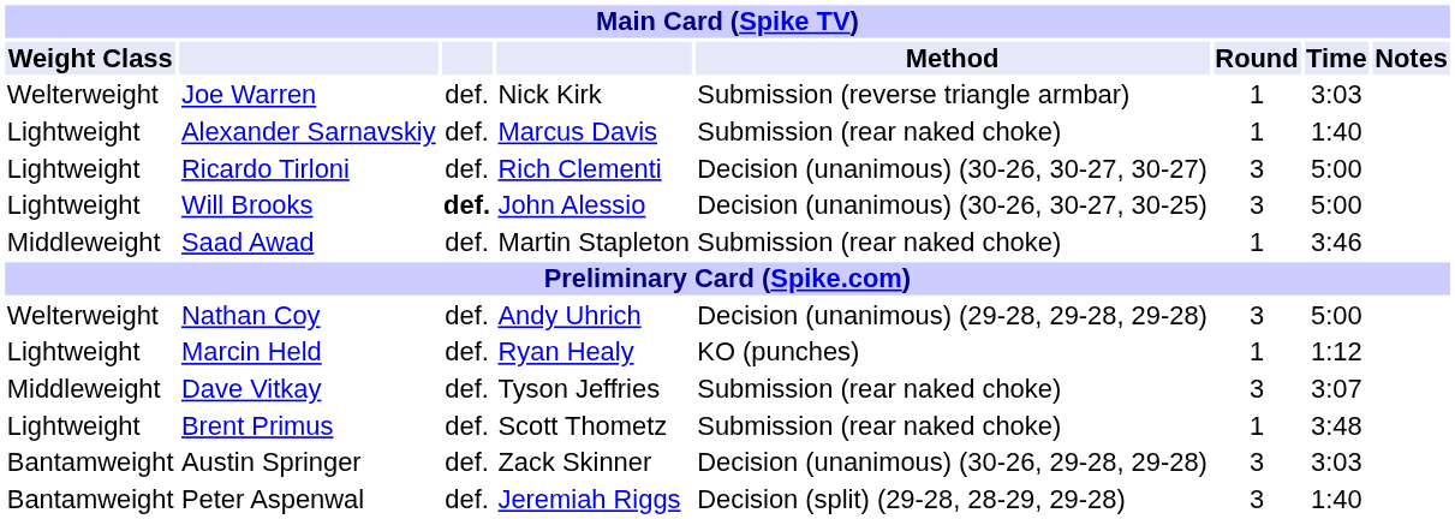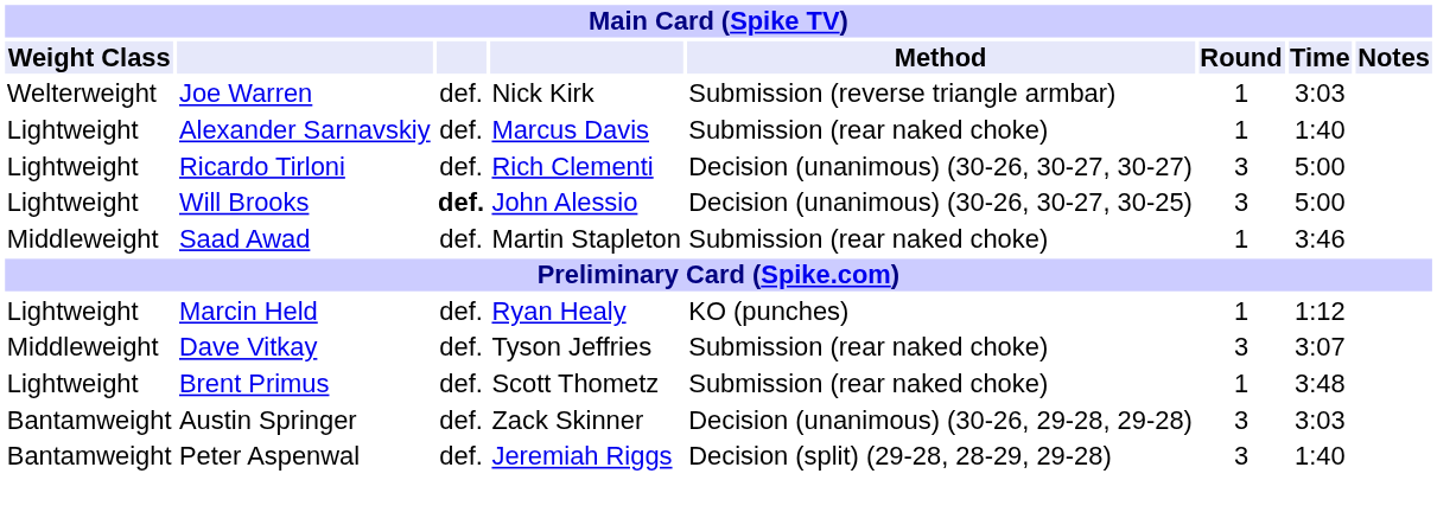 <table class="toccolours" style="font-size: 85%;">
 <tr>
 <th colspan="8" style="background:#ccf; color:navy; text-align:center;"><strong>Main Card (<a href='#'>Spike TV</a>)</strong></th>
 </tr>
 <tr>
 <th style="background:#e6e8fa; color:#000; text-align:center;">Weight Class</th>
 <th style="background:#e6e8fa; color:#000; text-align:center;"></th>
 <th style="background:#e6e8fa; color:#000; text-align:center;"></th>
 <th style="background:#e6e8fa; color:#000; text-align:center;"></th>
 <th style="background:#e6e8fa; color:#000; text-align:center;">Method</th>
 <th style="background:#e6e8fa; color:#000; text-align:center;">Round</th>
 <th style="background:#e6e8fa; color:#000; text-align:center;">Time</th>
 <th style="background:#e6e8fa; color:#000; text-align:center;">Notes</th>
 </tr>
 <tr>
 <td>Welterweight</td>
 <td><a href='#'>Joe Warren</a></td>
 <td align=center>def.</td>
 <td>Nick Kirk</td>
 <td>Submission (reverse triangle armbar)</td>
 <td align=center>1</td>
 <td align=center>3:03</td>
 <td></td>
 </tr>
 <tr>
 <td>Lightweight</td>
 <td><a href='#'>Alexander Sarnavskiy</a></td>
 <td align=center>def.</td>
 <td><a href='#'>Marcus Davis</a></td>
 <td>Submission (rear naked choke)</td>
 <td align=center>1</td>
 <td align=center>1:40</td>
 <td></td>
 </tr>
 <tr>
 <td>Lightweight</td>
 <td><a href='#'>Ricardo Tirloni</a></td>
 <td align=center>def.</td>
 <td><a href='#'>Rich Clementi</a></td>
 <td>Decision (unanimous) (30-26, 30-27, 30-27)</td>
 <td align=center>3</td>
 <td align=center>5:00</td>
 <td></td>
 </tr>
 <tr>
 <td>Lightweight</td>
 <td><a href='#'>Will Brooks</a></td>
 <td align=center><strong>def.</strong></td>
 <td><a href='#'>John Alessio</a></td>
 <td>Decision (unanimous) (30-26, 30-27, 30-25)</td>
 <td align=center>3</td>
 <td align=center>5:00</td>
 <td></td>
 </tr>
 <tr>
 <td>Middleweight</td>
 <td><a href='#'>Saad Awad</a></td>
 <td align=center>def.</td>
 <td>Martin Stapleton</td>
 <td>Submission (rear naked choke)</td>
 <td align=center>1</td>
 <td align=center>3:46</td>
 <td></td>
 </tr>
 <tr>
 <th colspan="8" style="background:#ccf; color:navy; text-align:center;"><strong>Preliminary Card (<a href='#'>Spike.com</a>)</strong></th>
 </tr>
 <tr>
-<td>Welterweight</td>
-<td><a href='#'>Nathan Coy</a></td>
-<td align=center>def.</td>
-<td><a href='#'>Andy Uhrich</a></td>
-<td>Decision (unanimous) (29-28, 29-28, 29-28)</td>
-<td align=center>3</td>
-<td align=center>5:00</td>
-<td></td>
-</tr>
-<tr>
 <td>Lightweight</td>
 <td><a href='#'>Marcin Held</a></td>
 <td align=center>def.</td>
 <td><a href='#'>Ryan Healy</a></td>
 <td>KO (punches)</td>
 <td align=center>1</td>
 <td align=center>1:12</td>
 <td></td>
 </tr>
 <tr>
 <td>Middleweight</td>
 <td><a href='#'>Dave Vitkay</a></td>
 <td align=center>def.</td>
 <td>Tyson Jeffries</td>
 <td>Submission (rear naked choke)</td>
 <td align=center>3</td>
 <td align=center>3:07</td>
 <td></td>
 </tr>
 <tr>
 <td>Lightweight</td>
 <td><a href='#'>Brent Primus</a></td>
 <td align=center>def.</td>
 <td>Scott Thometz</td>
 <td>Submission (rear naked choke)</td>
 <td align=center>1</td>
 <td align=center>3:48</td>
 <td></td>
 </tr>
 <tr>
 <td>Bantamweight</td>
 <td>Austin Springer</td>
 <td align=center>def.</td>
 <td>Zack Skinner</td>
 <td>Decision (unanimous) (30-26, 29-28, 29-28)</td>
 <td align=center>3</td>
 <td align=center>3:03</td>
 <td></td>
 </tr>
 <tr>
 <td>Bantamweight</td>
 <td>Peter Aspenwal</td>
 <td align=center>def.</td>
 <td><a href='#'>Jeremiah Riggs</a></td>
 <td>Decision (split) (29-28, 28-29, 29-28)</td>
 <td align=center>3</td>
 <td align=center>1:40</td>
 </tr>
 </table>
